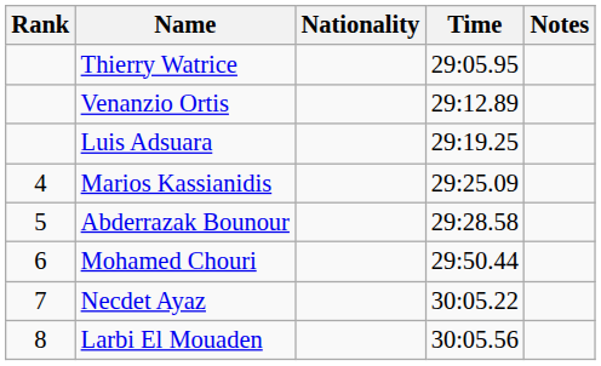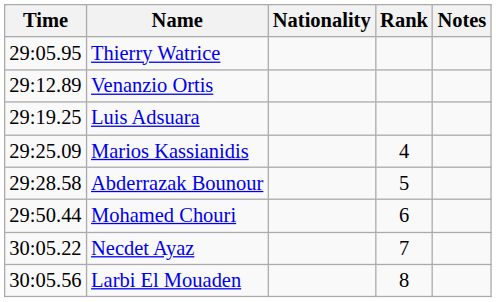 <table class="wikitable sortable" style="text-align:center">
 <tr>
-<th>Rank</th>
+<th>Time</th>
 <th>Name</th>
 <th>Nationality</th>
-<th>Time</th>
+<th>Rank</th>
 <th>Notes</th>
 </tr>
 <tr>
-<td></td>
+<td>29:05.95</td>
 <td align=left><a href='#'>Thierry Watrice</a></td>
 <td align=left></td>
-<td>29:05.95</td>
+<td></td>
 <td></td>
 </tr>
 <tr>
-<td></td>
+<td>29:12.89</td>
 <td align=left><a href='#'>Venanzio Ortis</a></td>
 <td align=left></td>
-<td>29:12.89</td>
+<td></td>
 <td></td>
 </tr>
 <tr>
-<td></td>
+<td>29:19.25</td>
 <td align=left><a href='#'>Luis Adsuara</a></td>
 <td align=left></td>
-<td>29:19.25</td>
+<td></td>
 <td></td>
 </tr>
 <tr>
-<td>4</td>
+<td>29:25.09</td>
 <td align=left><a href='#'>Marios Kassianidis</a></td>
 <td align=left></td>
-<td>29:25.09</td>
+<td>4</td>
 <td></td>
 </tr>
 <tr>
-<td>5</td>
+<td>29:28.58</td>
 <td align=left><a href='#'>Abderrazak Bounour</a></td>
 <td align=left></td>
-<td>29:28.58</td>
+<td>5</td>
 <td></td>
 </tr>
 <tr>
-<td>6</td>
+<td>29:50.44</td>
 <td align=left><a href='#'>Mohamed Chouri</a></td>
 <td align=left></td>
-<td>29:50.44</td>
+<td>6</td>
 <td></td>
 </tr>
 <tr>
-<td>7</td>
+<td>30:05.22</td>
 <td align=left><a href='#'>Necdet Ayaz</a></td>
 <td align=left></td>
-<td>30:05.22</td>
+<td>7</td>
 <td></td>
 </tr>
 <tr>
-<td>8</td>
+<td>30:05.56</td>
 <td align=left><a href='#'>Larbi El Mouaden</a></td>
 <td align=left></td>
-<td>30:05.56</td>
+<td>8</td>
 <td></td>
 </tr>
 </table>
